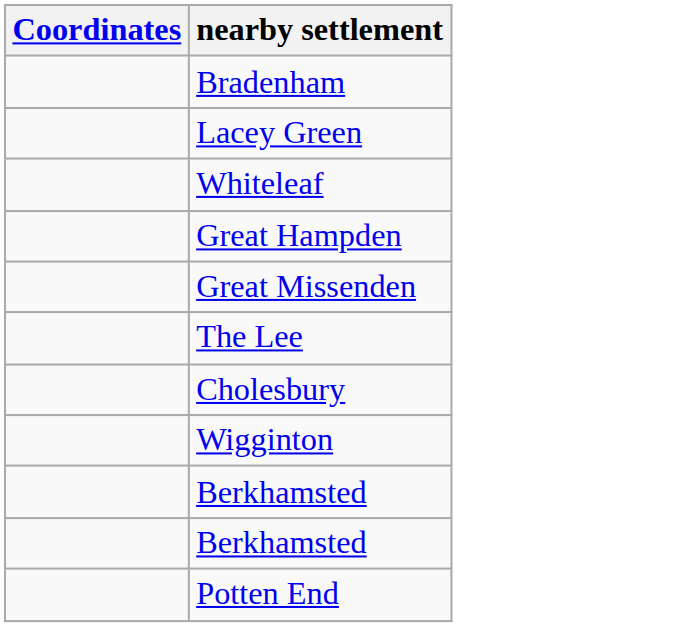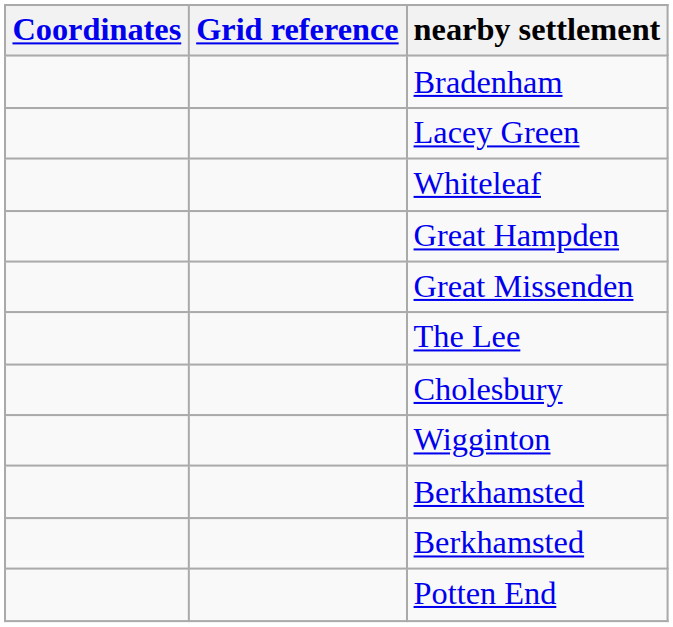 <table class="wikitable">
 <tr>
 <th><a href='#'>Coordinates</a></th>
+<th><a href='#'>Grid reference</a></th>
 <th>nearby settlement</th>
 </tr>
 <tr>
+<td></td>
 <td></td>
 <td><a href='#'>Bradenham</a></td>
 </tr>
 <tr>
 <td></td>
+<td></td>
 <td><a href='#'>Lacey Green</a></td>
 </tr>
 <tr>
+<td></td>
 <td></td>
 <td><a href='#'>Whiteleaf</a></td>
 </tr>
 <tr>
 <td></td>
+<td></td>
 <td><a href='#'>Great Hampden</a></td>
 </tr>
 <tr>
+<td></td>
 <td></td>
 <td><a href='#'>Great Missenden</a></td>
 </tr>
 <tr>
 <td></td>
+<td></td>
 <td><a href='#'>The Lee</a></td>
 </tr>
 <tr>
+<td></td>
 <td></td>
 <td><a href='#'>Cholesbury</a></td>
 </tr>
 <tr>
 <td></td>
+<td></td>
 <td><a href='#'>Wigginton</a></td>
 </tr>
 <tr>
+<td></td>
 <td></td>
 <td><a href='#'>Berkhamsted</a></td>
 </tr>
 <tr>
 <td></td>
+<td></td>
 <td><a href='#'>Berkhamsted</a></td>
 </tr>
 <tr>
 <td></td>
+<td></td>
 <td><a href='#'>Potten End</a></td>
 </tr>
 </table>
